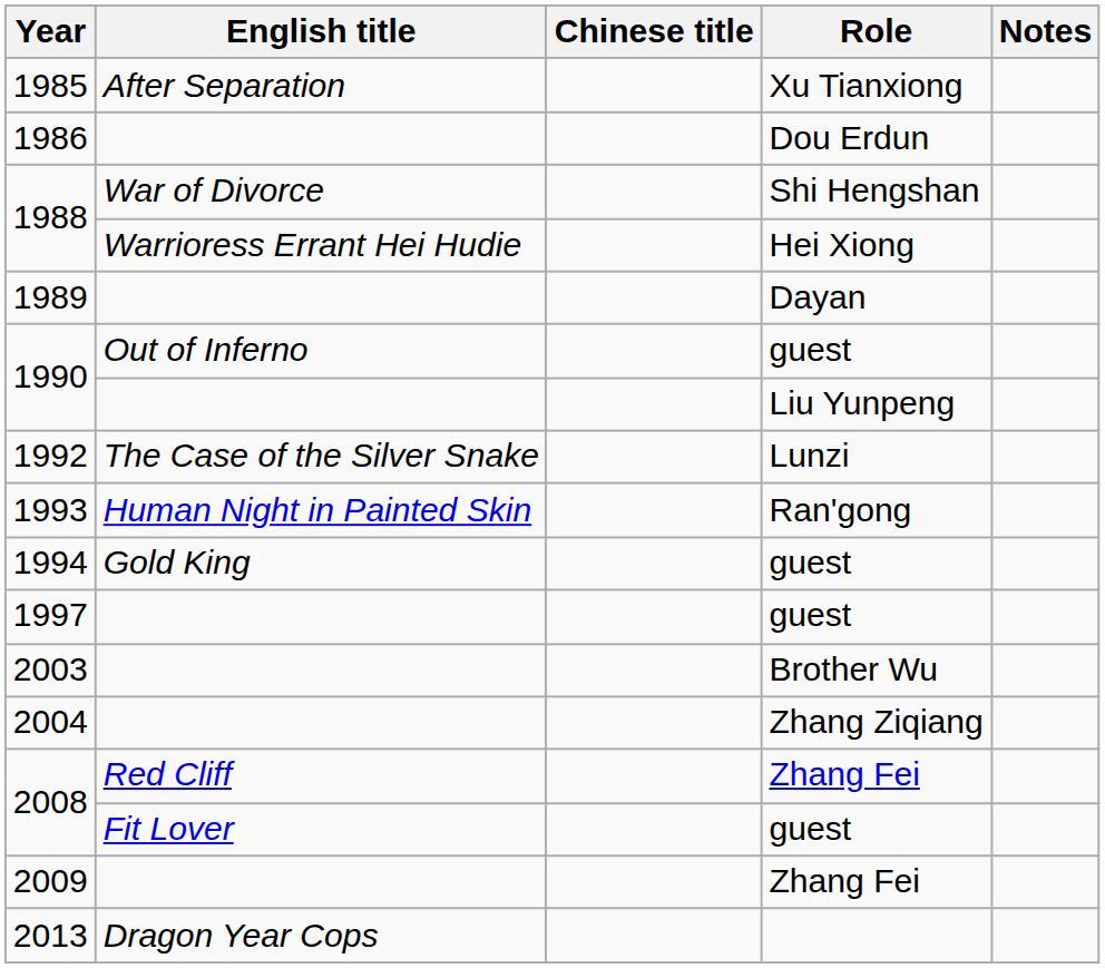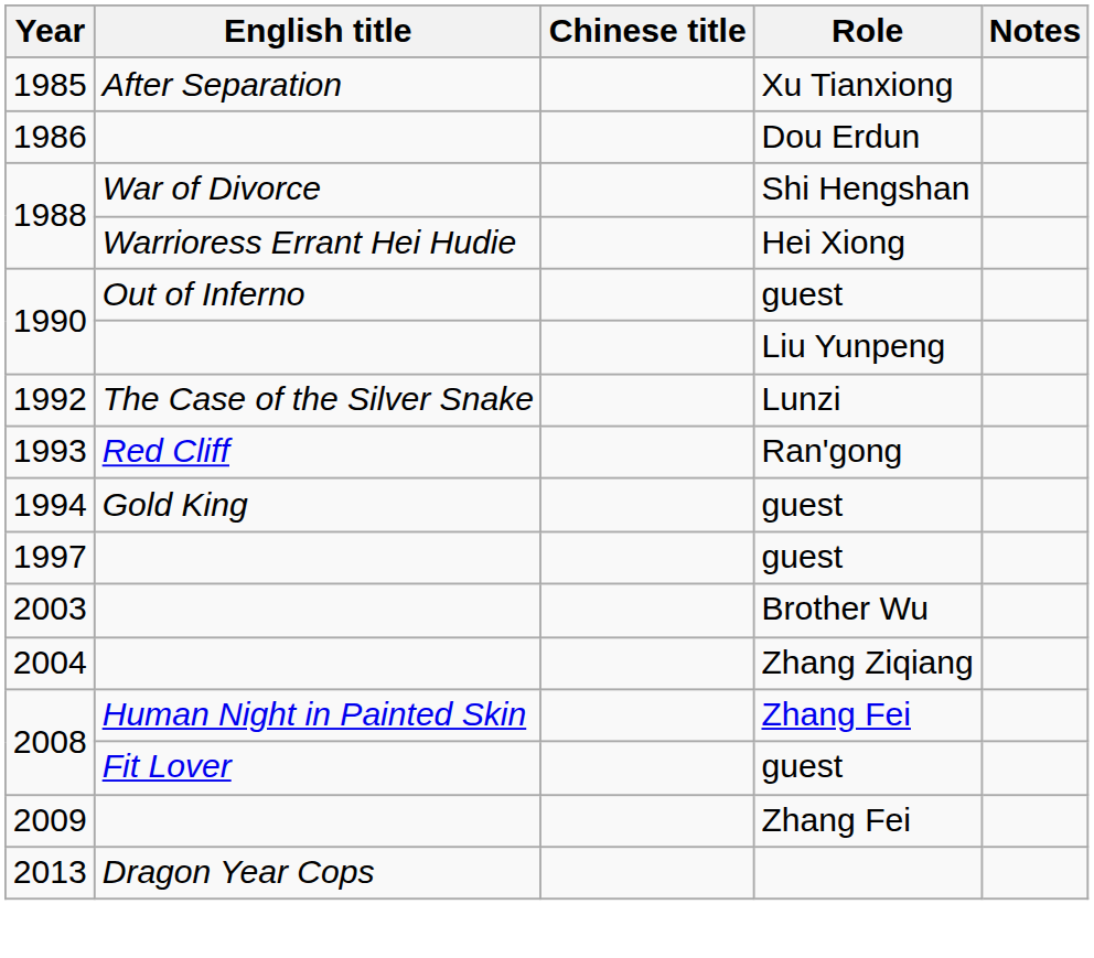 <table class="wikitable">
 <tr>
 <th>Year</th>
 <th>English title</th>
 <th>Chinese title</th>
 <th>Role</th>
 <th>Notes</th>
 </tr>
 <tr>
 <td>1985</td>
 <td><em>After Separation</em></td>
 <td></td>
 <td>Xu Tianxiong</td>
 <td></td>
 </tr>
 <tr>
 <td>1986</td>
 <td></td>
 <td></td>
 <td>Dou Erdun</td>
 <td></td>
 </tr>
 <tr>
 <td rowspan="2">1988</td>
 <td><em>War of Divorce</em></td>
 <td></td>
 <td>Shi Hengshan</td>
 <td></td>
 </tr>
 <tr>
 <td><em>Warrioress Errant Hei Hudie</em></td>
 <td></td>
 <td>Hei Xiong</td>
 <td></td>
 </tr>
 <tr>
-<td>1989</td>
-<td></td>
-<td></td>
-<td>Dayan</td>
-<td></td>
-</tr>
-<tr>
 <td rowspan="2">1990</td>
 <td><em>Out of Inferno</em></td>
 <td></td>
 <td>guest</td>
 <td></td>
 </tr>
 <tr>
 <td></td>
 <td></td>
 <td>Liu Yunpeng</td>
 <td></td>
 </tr>
 <tr>
 <td>1992</td>
 <td><em>The Case of the Silver Snake</em></td>
 <td></td>
 <td>Lunzi</td>
 <td></td>
 </tr>
 <tr>
 <td>1993</td>
-<td><em><a href='#'>Human Night in Painted Skin</a></em></td>
+<td><em><a href='#'>Red Cliff</a></em></td>
 <td></td>
 <td>Ran'gong</td>
 <td></td>
 </tr>
 <tr>
 <td>1994</td>
 <td><em>Gold King</em></td>
 <td></td>
 <td>guest</td>
 <td></td>
 </tr>
 <tr>
 <td>1997</td>
 <td></td>
 <td></td>
 <td>guest</td>
 <td></td>
 </tr>
 <tr>
 <td>2003</td>
 <td></td>
 <td></td>
 <td>Brother Wu</td>
 <td></td>
 </tr>
 <tr>
 <td>2004</td>
 <td></td>
 <td></td>
 <td>Zhang Ziqiang</td>
 <td></td>
 </tr>
 <tr>
 <td rowspan="2">2008</td>
-<td><em><a href='#'>Red Cliff</a></em></td>
+<td><em><a href='#'>Human Night in Painted Skin</a></em></td>
 <td></td>
 <td><a href='#'>Zhang Fei</a></td>
 <td></td>
 </tr>
 <tr>
 <td><em><a href='#'>Fit Lover</a></em></td>
 <td></td>
 <td>guest</td>
 <td></td>
 </tr>
 <tr>
 <td>2009</td>
 <td></td>
 <td></td>
 <td>Zhang Fei</td>
 <td></td>
 </tr>
 <tr>
 <td>2013</td>
 <td><em>Dragon Year Cops</em></td>
 <td></td>
 <td></td>
 <td></td>
 </tr>
 </table>
